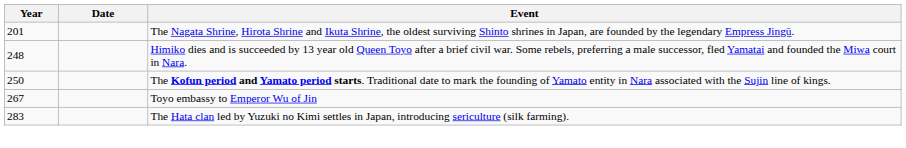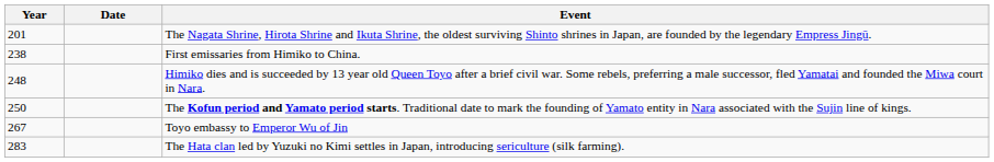 <table class="wikitable" width="100%">
 <tr>
 <th style="width:6%">Year</th>
 <th style="width:10%">Date</th>
 <th>Event</th>
 </tr>
 <tr>
 <td>201</td>
 <td></td>
 <td>The <a href='#'>Nagata Shrine</a>, <a href='#'>Hirota Shrine</a> and <a href='#'>Ikuta Shrine</a>, the oldest surviving <a href='#'>Shinto</a> shrines in Japan, are founded by the legendary <a href='#'>Empress Jingū</a>.</td>
+</tr>
+<tr>
+<td>238</td>
+<td></td>
+<td>First emissaries from Himiko to China.</td>
 </tr>
 <tr>
 <td>248</td>
 <td></td>
 <td><a href='#'>Himiko</a> dies and is succeeded by 13 year old <a href='#'>Queen Toyo</a> after a brief civil war. Some rebels, preferring a male successor, fled <a href='#'>Yamatai</a> and founded the <a href='#'>Miwa</a> court in <a href='#'>Nara</a>.</td>
 </tr>
 <tr>
 <td>250</td>
 <td></td>
 <td>The <strong><a href='#'>Kofun period</a> and <a href='#'>Yamato period</a> starts</strong>. Traditional date to mark the founding of <a href='#'>Yamato</a> entity in <a href='#'>Nara</a> associated with the <a href='#'>Sujin</a> line of kings.</td>
 </tr>
 <tr>
 <td>267</td>
 <td></td>
 <td>Toyo embassy to <a href='#'>Emperor Wu of Jin</a></td>
 </tr>
 <tr>
 <td>283</td>
 <td></td>
 <td>The <a href='#'>Hata clan</a> led by Yuzuki no Kimi settles in Japan, introducing <a href='#'>sericulture</a> (silk farming).</td>
 </tr>
 </table>
